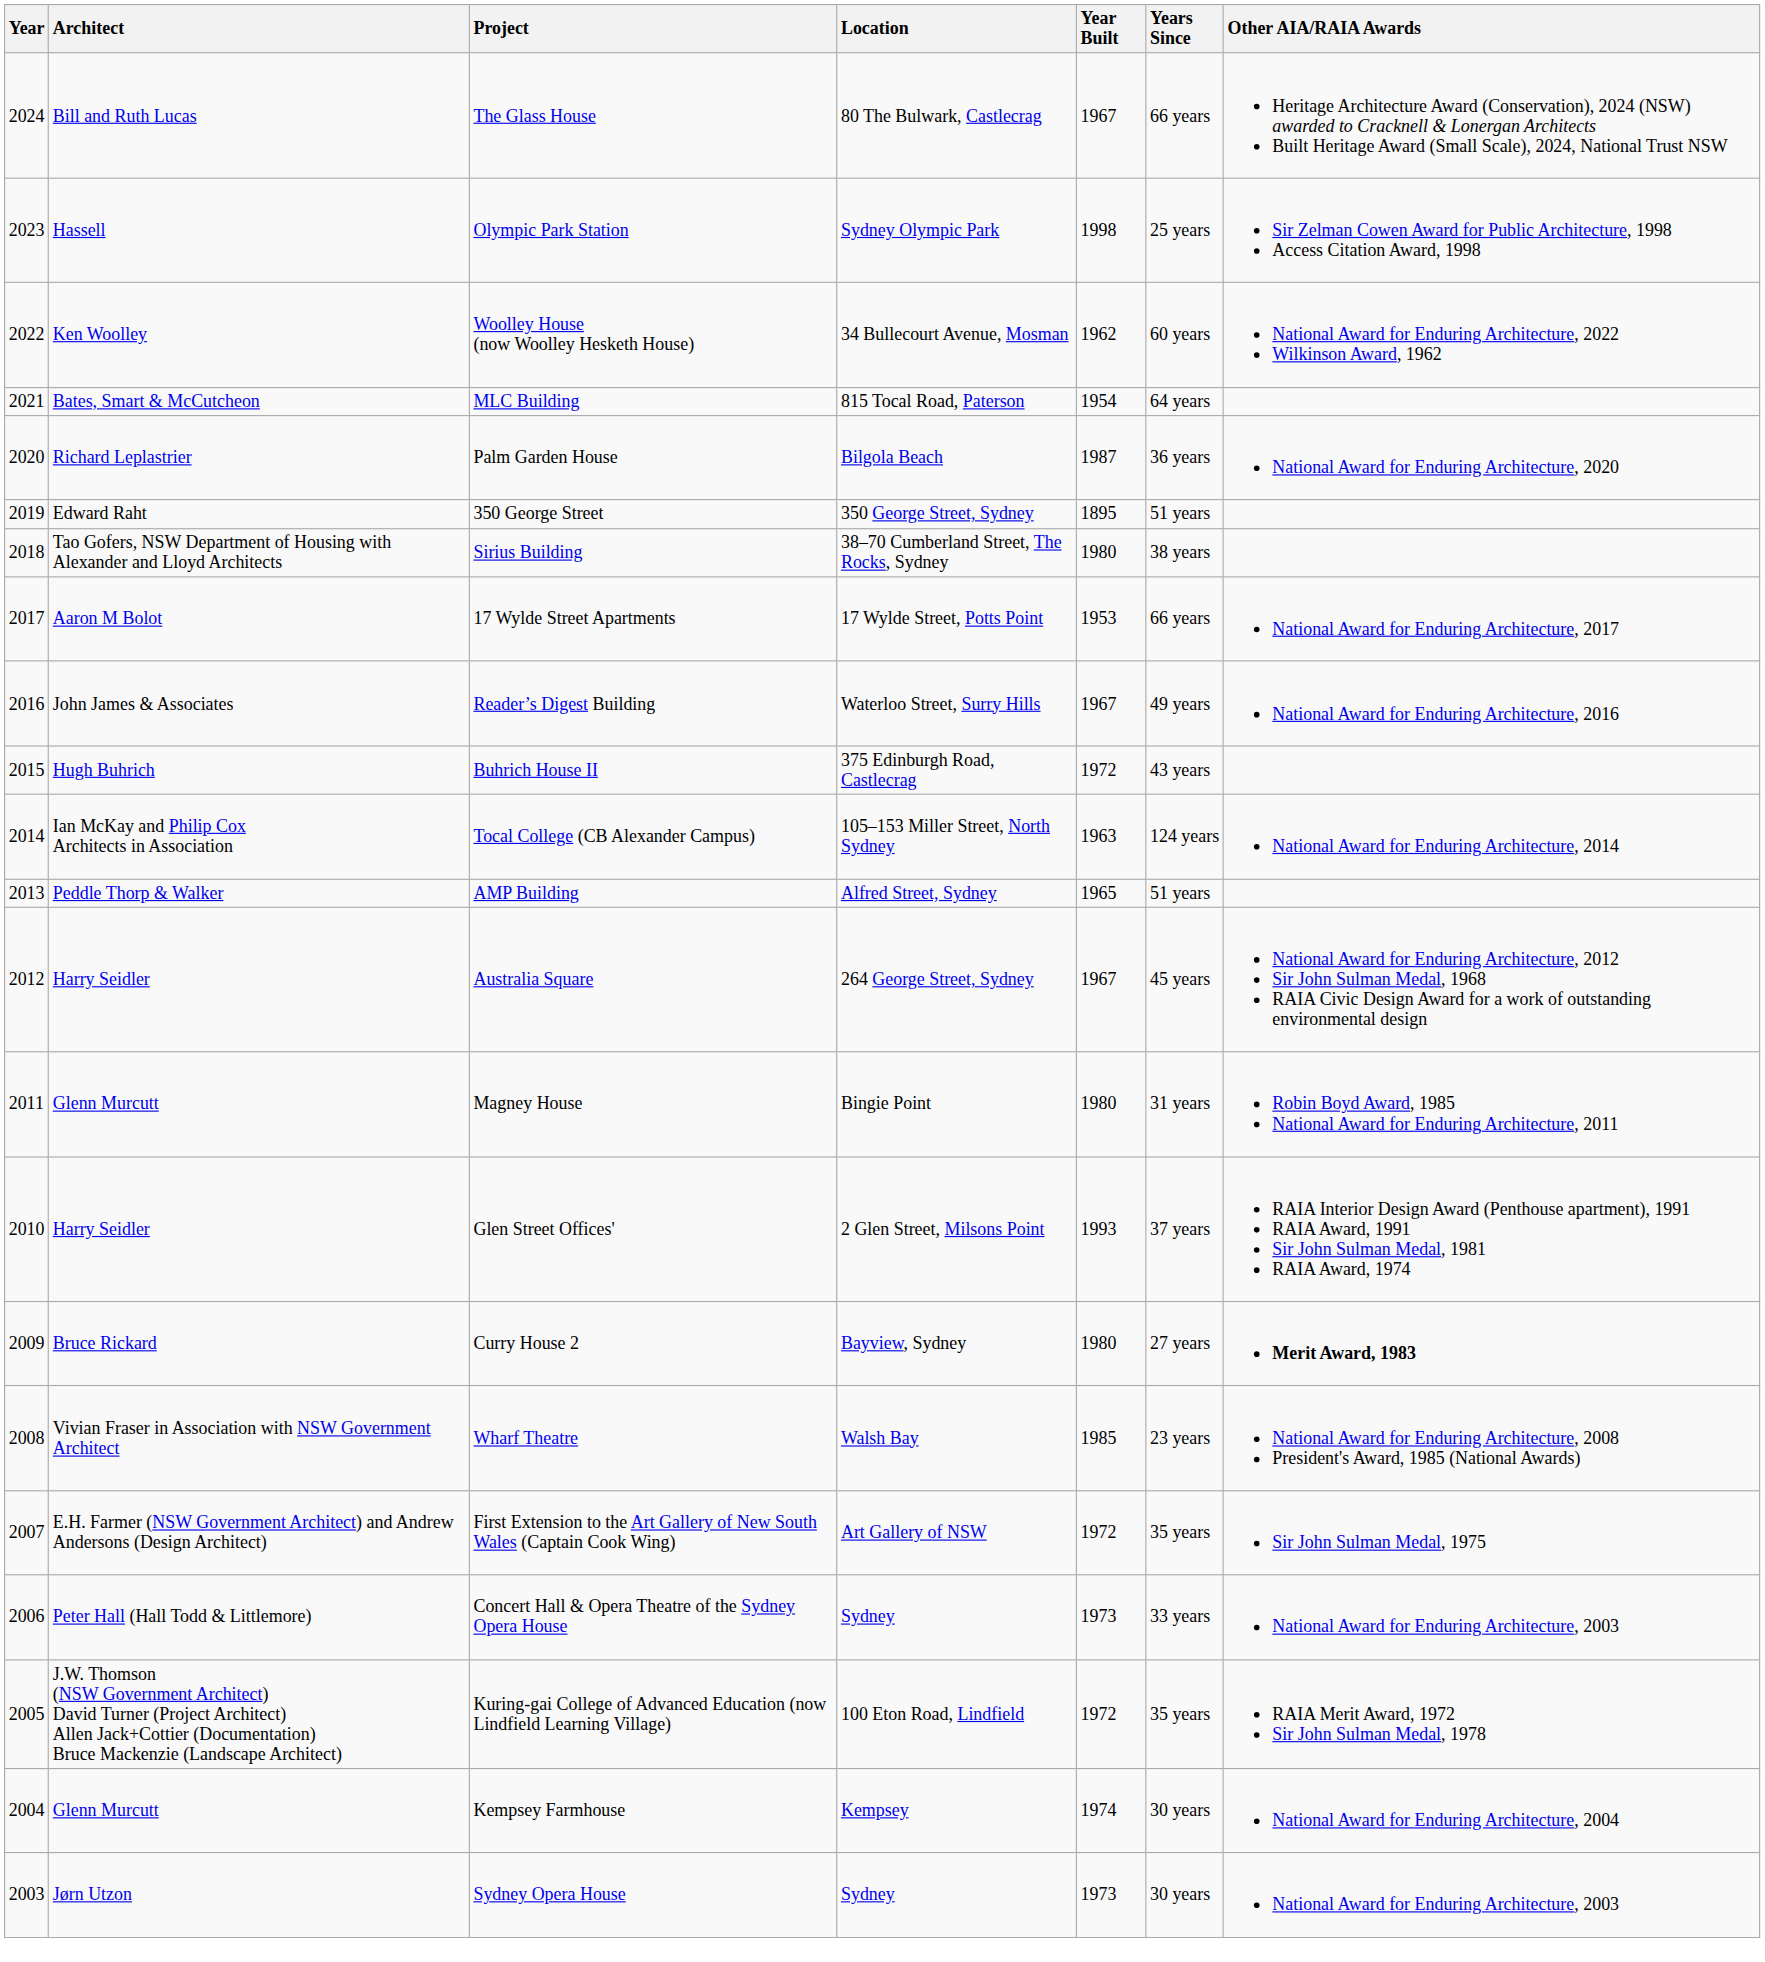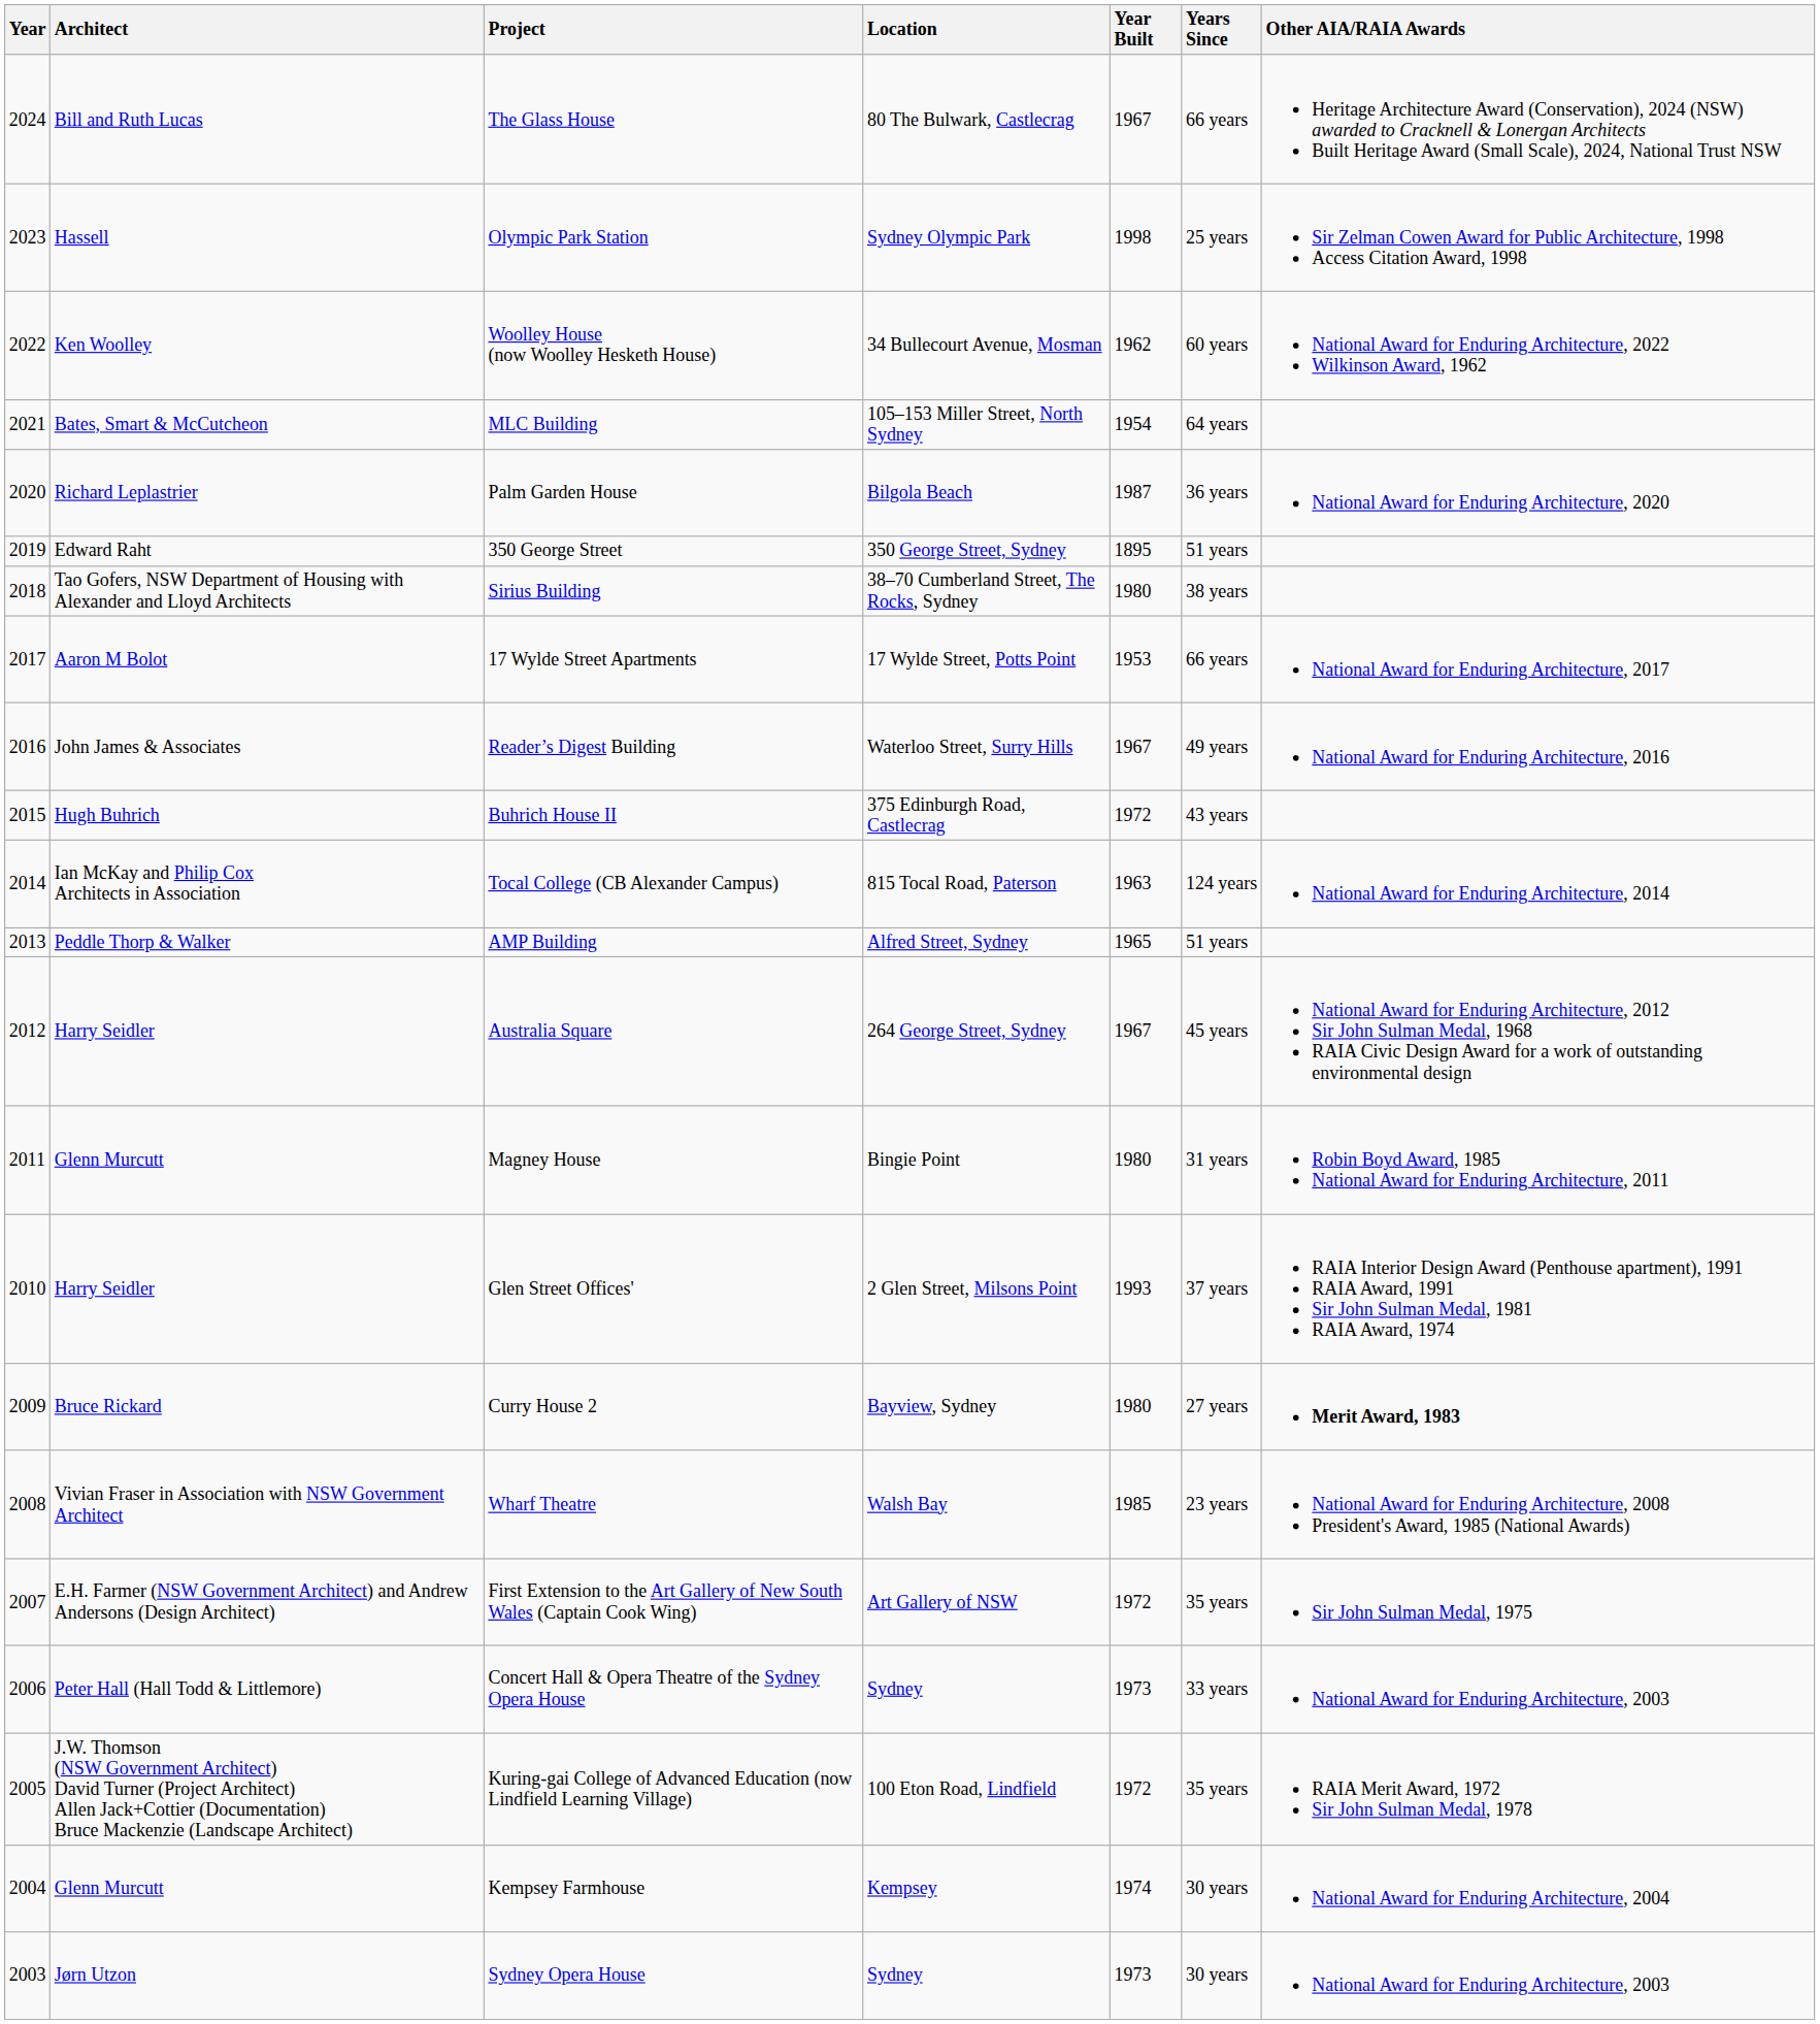 <table class="wikitable sortable">
 <tr>
 <th>Year</th>
 <th style="text-align:left;">Architect</th>
 <th style="text-align:left;">Project</th>
 <th style="text-align:left;">Location</th>
 <th style="text-align:left;">Year Built</th>
 <th style="text-align:left;">Years Since</th>
 <th style="text-align:left;">Other AIA/RAIA Awards</th>
 </tr>
 <tr>
 <td>2024</td>
 <td><a href='#'>Bill and Ruth Lucas</a></td>
 <td><a href='#'>The Glass House</a></td>
 <td>80 The Bulwark, <a href='#'>Castlecrag</a></td>
 <td>1967</td>
 <td>66 years</td>
 <td><br><ul><li>Heritage Architecture Award (Conservation), 2024 (NSW) <em>awarded to Cracknell & Lonergan Architects</em></li><li>Built Heritage Award (Small Scale), 2024, National Trust NSW</li></ul></td>
 </tr>
 <tr>
 <td>2023</td>
 <td><a href='#'>Hassell</a></td>
 <td><a href='#'>Olympic Park Station</a></td>
 <td><a href='#'>Sydney Olympic Park</a></td>
 <td>1998</td>
 <td>25 years</td>
 <td><br><ul><li><a href='#'>Sir Zelman Cowen Award for Public Architecture</a>, 1998</li><li>Access Citation Award, 1998</li></ul></td>
 </tr>
 <tr>
 <td>2022</td>
 <td><a href='#'>Ken Woolley</a></td>
 <td><a href='#'>Woolley House</a><br> (now Woolley Hesketh House)</td>
 <td>34 Bullecourt Avenue, <a href='#'>Mosman</a></td>
 <td>1962</td>
 <td>60 years</td>
 <td><br><ul><li><a href='#'>National Award for Enduring Architecture</a>, 2022</li><li><a href='#'>Wilkinson Award</a>, 1962</li></ul></td>
 </tr>
 <tr>
 <td>2021</td>
 <td><a href='#'>Bates, Smart & McCutcheon</a></td>
 <td><a href='#'>MLC Building</a></td>
-<td>815 Tocal Road, <a href='#'>Paterson</a></td>
+<td>105–153 Miller Street, <a href='#'>North Sydney</a></td>
 <td>1954</td>
 <td>64 years</td>
 <td></td>
 </tr>
 <tr>
 <td>2020</td>
 <td><a href='#'>Richard Leplastrier</a></td>
 <td>Palm Garden House</td>
 <td><a href='#'>Bilgola Beach</a></td>
 <td>1987</td>
 <td>36 years</td>
 <td><br><ul><li><a href='#'>National Award for Enduring Architecture</a>, 2020</li></ul></td>
 </tr>
 <tr>
 <td>2019</td>
 <td>Edward Raht</td>
 <td>350 George Street</td>
 <td>350 <a href='#'>George Street, Sydney</a></td>
 <td>1895</td>
 <td>51 years</td>
 <td></td>
 </tr>
 <tr>
 <td>2018</td>
 <td>Tao Gofers, NSW Department of Housing with Alexander and Lloyd Architects</td>
 <td><a href='#'>Sirius Building</a></td>
 <td>38–70 Cumberland Street, <a href='#'>The Rocks</a>, Sydney</td>
 <td>1980</td>
 <td>38 years</td>
 <td></td>
 </tr>
 <tr>
 <td>2017</td>
 <td><a href='#'>Aaron M Bolot</a></td>
 <td>17 Wylde Street Apartments</td>
 <td>17 Wylde Street, <a href='#'>Potts Point</a></td>
 <td>1953</td>
 <td>66 years</td>
 <td><br><ul><li><a href='#'>National Award for Enduring Architecture</a>, 2017</li></ul></td>
 </tr>
 <tr>
 <td>2016</td>
 <td>John James & Associates</td>
 <td><a href='#'>Reader’s Digest</a> Building</td>
 <td>Waterloo Street, <a href='#'>Surry Hills</a></td>
 <td>1967</td>
 <td>49 years</td>
 <td><br><ul><li><a href='#'>National Award for Enduring Architecture</a>, 2016</li></ul></td>
 </tr>
 <tr>
 <td>2015</td>
 <td><a href='#'>Hugh Buhrich</a></td>
 <td><a href='#'>Buhrich House II</a></td>
 <td>375 Edinburgh Road, <a href='#'>Castlecrag</a></td>
 <td>1972</td>
 <td>43 years</td>
 <td></td>
 </tr>
 <tr>
 <td>2014</td>
 <td>Ian McKay and <a href='#'>Philip Cox</a><br> Architects in Association</td>
 <td><a href='#'>Tocal College</a> (CB Alexander Campus)</td>
-<td>105–153 Miller Street, <a href='#'>North Sydney</a></td>
+<td>815 Tocal Road, <a href='#'>Paterson</a></td>
 <td>1963</td>
 <td>124 years</td>
 <td><br><ul><li><a href='#'>National Award for Enduring Architecture</a>, 2014</li></ul></td>
 </tr>
 <tr>
 <td>2013</td>
 <td><a href='#'>Peddle Thorp & Walker</a></td>
 <td><a href='#'>AMP Building</a></td>
 <td><a href='#'>Alfred Street, Sydney</a></td>
 <td>1965</td>
 <td>51 years</td>
 <td></td>
 </tr>
 <tr>
 <td>2012</td>
 <td><a href='#'>Harry Seidler</a></td>
 <td><a href='#'>Australia Square</a></td>
 <td>264 <a href='#'>George Street, Sydney</a></td>
 <td>1967</td>
 <td>45 years</td>
 <td><br><ul><li><a href='#'>National Award for Enduring Architecture</a>, 2012</li><li><a href='#'>Sir John Sulman Medal</a>, 1968</li><li>RAIA Civic Design Award for a work of outstanding environmental design</li></ul></td>
 </tr>
 <tr>
 <td>2011</td>
 <td><a href='#'>Glenn Murcutt</a></td>
 <td>Magney House</td>
 <td>Bingie Point</td>
 <td>1980</td>
 <td>31 years</td>
 <td><br><ul><li><a href='#'>Robin Boyd Award</a>, 1985</li><li><a href='#'>National Award for Enduring Architecture</a>, 2011</li></ul></td>
 </tr>
 <tr>
 <td>2010</td>
 <td><a href='#'>Harry Seidler</a></td>
 <td>Glen Street Offices'</td>
 <td>2 Glen Street, <a href='#'>Milsons Point</a></td>
 <td>1993</td>
 <td>37 years</td>
 <td><br><ul><li>RAIA Interior Design Award (Penthouse apartment), 1991</li><li>RAIA Award, 1991</li><li><a href='#'>Sir John Sulman Medal</a>, 1981</li><li>RAIA Award, 1974</li></ul></td>
 </tr>
 <tr>
 <td>2009</td>
 <td><a href='#'>Bruce Rickard</a></td>
 <td>Curry House 2</td>
 <td><a href='#'>Bayview</a>, Sydney</td>
 <td>1980</td>
 <td>27 years</td>
 <td><strong><br><ul><li>Merit Award, 1983</li></ul></strong></td>
 </tr>
 <tr>
 <td>2008</td>
 <td>Vivian Fraser in Association with <a href='#'>NSW Government Architect</a></td>
 <td><a href='#'>Wharf Theatre</a></td>
 <td><a href='#'>Walsh Bay</a></td>
 <td>1985</td>
 <td>23 years</td>
 <td><br><ul><li><a href='#'>National Award for Enduring Architecture</a>, 2008</li><li>President's Award, 1985 (National Awards)</li></ul></td>
 </tr>
 <tr>
 <td>2007</td>
 <td>E.H. Farmer (<a href='#'>NSW Government Architect</a>) and Andrew Andersons (Design Architect)</td>
 <td>First Extension to the <a href='#'>Art Gallery of New South Wales</a> (Captain Cook Wing)</td>
 <td><a href='#'>Art Gallery of NSW</a></td>
 <td>1972</td>
 <td>35 years</td>
 <td><br><ul><li><a href='#'>Sir John Sulman Medal</a>, 1975</li></ul></td>
 </tr>
 <tr>
 <td>2006</td>
 <td><a href='#'>Peter Hall</a> (Hall Todd & Littlemore)</td>
 <td>Concert Hall & Opera Theatre of the <a href='#'>Sydney Opera House</a></td>
 <td><a href='#'>Sydney</a></td>
 <td>1973</td>
 <td>33 years</td>
 <td><br><ul><li><a href='#'>National Award for Enduring Architecture</a>, 2003</li></ul></td>
 </tr>
 <tr>
 <td>2005</td>
 <td>J.W. Thomson<br>(<a href='#'>NSW Government Architect</a>)<br>David Turner (Project Architect)<br>Allen Jack+Cottier (Documentation)<br>Bruce Mackenzie (Landscape Architect)</td>
 <td>Kuring-gai College of Advanced Education (now Lindfield Learning Village)</td>
 <td>100 Eton Road, <a href='#'>Lindfield</a></td>
 <td>1972</td>
 <td>35 years</td>
 <td><br><ul><li>RAIA Merit Award, 1972</li><li><a href='#'>Sir John Sulman Medal</a>, 1978</li></ul></td>
 </tr>
 <tr>
 <td>2004</td>
 <td><a href='#'>Glenn Murcutt</a></td>
 <td>Kempsey Farmhouse</td>
 <td><a href='#'>Kempsey</a></td>
 <td>1974</td>
 <td>30 years</td>
 <td><br><ul><li><a href='#'>National Award for Enduring Architecture</a>, 2004</li></ul></td>
 </tr>
 <tr>
 <td>2003</td>
 <td><a href='#'>Jørn Utzon </a></td>
 <td><a href='#'>Sydney Opera House</a></td>
 <td><a href='#'>Sydney</a></td>
 <td>1973</td>
 <td>30 years</td>
 <td><br><ul><li><a href='#'>National Award for Enduring Architecture</a>, 2003</li></ul></td>
 </tr>
 <tr>
 </tr>
 </table>
